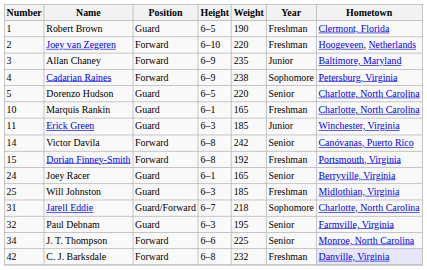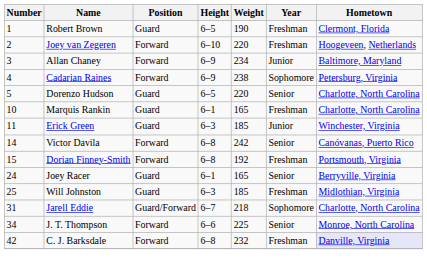 <table class="wikitable" style="font-size: 95%;">
 <tr>
 <th>Number</th>
 <th>Name</th>
 <th>Position</th>
 <th>Height</th>
 <th>Weight</th>
 <th>Year</th>
 <th>Hometown</th>
 </tr>
 <tr>
 <td>1</td>
 <td>Robert Brown</td>
 <td>Guard</td>
 <td>6–5</td>
 <td>190</td>
 <td>Freshman</td>
 <td><a href='#'>Clermont, Florida</a></td>
 </tr>
 <tr>
 <td>2</td>
 <td><a href='#'>Joey van Zegeren</a></td>
 <td>Forward</td>
 <td>6–10</td>
 <td>220</td>
 <td>Freshman</td>
 <td><a href='#'>Hoogeveen</a>, <a href='#'>Netherlands</a></td>
 </tr>
 <tr>
 <td>3</td>
 <td>Allan Chaney</td>
 <td>Forward</td>
 <td>6–9</td>
-<td>235</td>
+<td>234</td>
 <td>Junior</td>
 <td><a href='#'>Baltimore, Maryland</a></td>
 </tr>
 <tr>
 <td>4</td>
 <td><a href='#'>Cadarian Raines</a></td>
 <td>Forward</td>
 <td>6–9</td>
 <td>238</td>
 <td>Sophomore</td>
 <td><a href='#'>Petersburg, Virginia</a></td>
 </tr>
 <tr>
 <td>5</td>
 <td>Dorenzo Hudson</td>
 <td>Guard</td>
 <td>6–5</td>
 <td>220</td>
 <td>Senior</td>
 <td><a href='#'>Charlotte, North Carolina</a></td>
 </tr>
 <tr>
 <td>10</td>
 <td>Marquis Rankin</td>
 <td>Guard</td>
 <td>6–1</td>
 <td>165</td>
 <td>Freshman</td>
 <td><a href='#'>Charlotte, North Carolina</a></td>
 </tr>
 <tr>
 <td>11</td>
 <td><a href='#'>Erick Green</a></td>
 <td>Guard</td>
 <td>6–3</td>
 <td>185</td>
 <td>Junior</td>
 <td><a href='#'>Winchester, Virginia</a></td>
 </tr>
 <tr>
 <td>14</td>
 <td>Victor Davila</td>
 <td>Forward</td>
 <td>6–8</td>
 <td>242</td>
 <td>Senior</td>
 <td><a href='#'>Canóvanas, Puerto Rico</a></td>
 </tr>
 <tr>
 <td>15</td>
 <td><a href='#'>Dorian Finney-Smith</a></td>
 <td>Forward</td>
 <td>6–8</td>
 <td>192</td>
 <td>Freshman</td>
 <td><a href='#'>Portsmouth, Virginia</a></td>
 </tr>
 <tr>
 <td>24</td>
 <td>Joey Racer</td>
 <td>Guard</td>
 <td>6–1</td>
 <td>165</td>
 <td>Senior</td>
 <td><a href='#'>Berryville, Virginia</a></td>
 </tr>
 <tr>
 <td>25</td>
 <td>Will Johnston</td>
 <td>Guard</td>
 <td>6–3</td>
 <td>185</td>
 <td>Freshman</td>
 <td><a href='#'>Midlothian, Virginia</a></td>
 </tr>
 <tr>
 <td>31</td>
 <td><a href='#'>Jarell Eddie</a></td>
 <td>Guard/Forward</td>
 <td>6–7</td>
 <td>218</td>
 <td>Sophomore</td>
 <td><a href='#'>Charlotte, North Carolina</a></td>
 </tr>
 <tr>
-<td>32</td>
-<td>Paul Debnam</td>
-<td>Guard</td>
-<td>6–3</td>
-<td>195</td>
-<td>Senior</td>
-<td><a href='#'>Farmville, Virginia</a></td>
-</tr>
-<tr>
 <td>34</td>
 <td>J. T. Thompson</td>
 <td>Forward</td>
 <td>6–6</td>
 <td>225</td>
 <td>Senior</td>
 <td><a href='#'>Monroe, North Carolina</a></td>
 </tr>
 <tr>
 <td>42</td>
 <td>C. J. Barksdale</td>
 <td>Forward</td>
 <td>6–8</td>
 <td>232</td>
 <td>Freshman</td>
 <td style="background: lavender;"><a href='#'>Danville, Virginia</a></td>
 </tr>
 <tr>
 </tr>
 </table>
